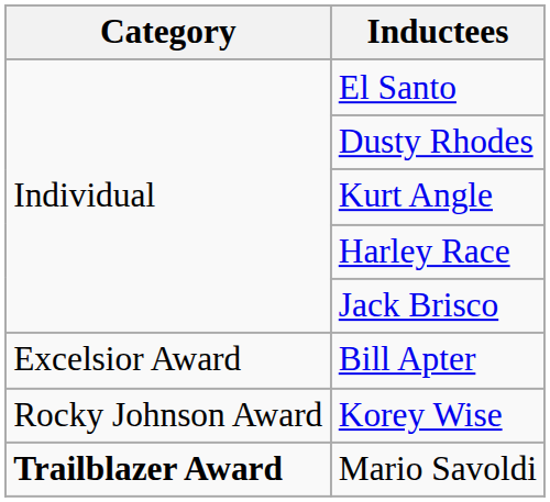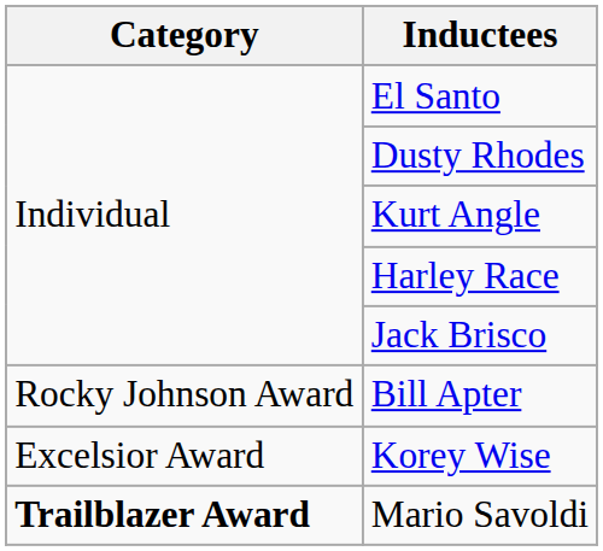 <table class="wikitable">
 <tr>
 <th>Category</th>
 <th>Inductees</th>
 </tr>
 <tr>
 <td rowspan=5>Individual</td>
 <td><a href='#'>El Santo</a></td>
 </tr>
 <tr>
 <td><a href='#'>Dusty Rhodes</a></td>
 </tr>
 <tr>
 <td><a href='#'>Kurt Angle</a></td>
 </tr>
 <tr>
 <td><a href='#'>Harley Race</a></td>
 </tr>
 <tr>
 <td><a href='#'>Jack Brisco</a></td>
 </tr>
 <tr>
-<td>Excelsior Award</td>
+<td>Rocky Johnson Award</td>
 <td><a href='#'>Bill Apter</a></td>
 </tr>
 <tr>
-<td>Rocky Johnson Award</td>
+<td>Excelsior Award</td>
 <td><a href='#'>Korey Wise</a></td>
 </tr>
 <tr>
 <td><strong>Trailblazer Award</strong></td>
 <td>Mario Savoldi</td>
 </tr>
 </table>
